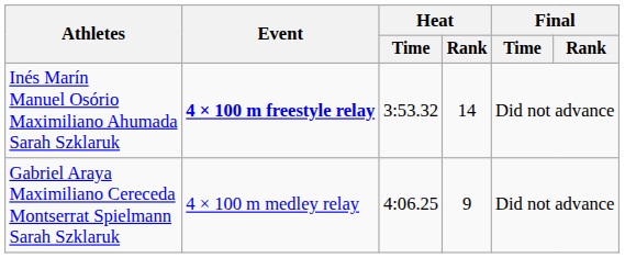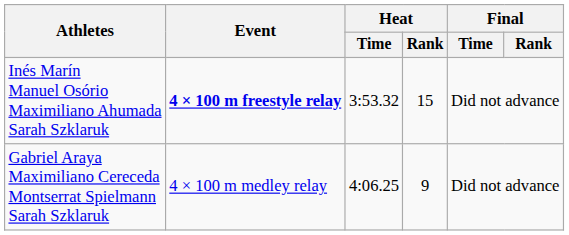 <table class=wikitable style=font-size:90%;text-align:center>
 <tr>
 <th rowspan=2>Athletes</th>
 <th rowspan=2>Event</th>
 <th colspan=2>Heat</th>
 <th colspan=2>Final</th>
 </tr>
 <tr style=font-size:95%>
 <th>Time</th>
 <th>Rank</th>
 <th>Time</th>
 <th>Rank</th>
 </tr>
 <tr>
 <td align=left><a href='#'>Inés Marín</a><br><a href='#'>Manuel Osório</a><br><a href='#'>Maximiliano Ahumada</a><br><a href='#'>Sarah Szklaruk</a></td>
 <td align=left><strong><a href='#'>4 × 100 m freestyle relay</a></strong></td>
 <td>3:53.32</td>
-<td>14</td>
+<td>15</td>
 <td colspan="2">Did not advance</td>
 </tr>
 <tr>
 <td align=left><a href='#'>Gabriel Araya</a><br><a href='#'>Maximiliano Cereceda</a><br><a href='#'>Montserrat Spielmann</a><br><a href='#'>Sarah Szklaruk</a></td>
 <td align=left><a href='#'>4 × 100 m medley relay</a></td>
 <td>4:06.25</td>
 <td>9</td>
 <td colspan="2">Did not advance</td>
 </tr>
 </table>
